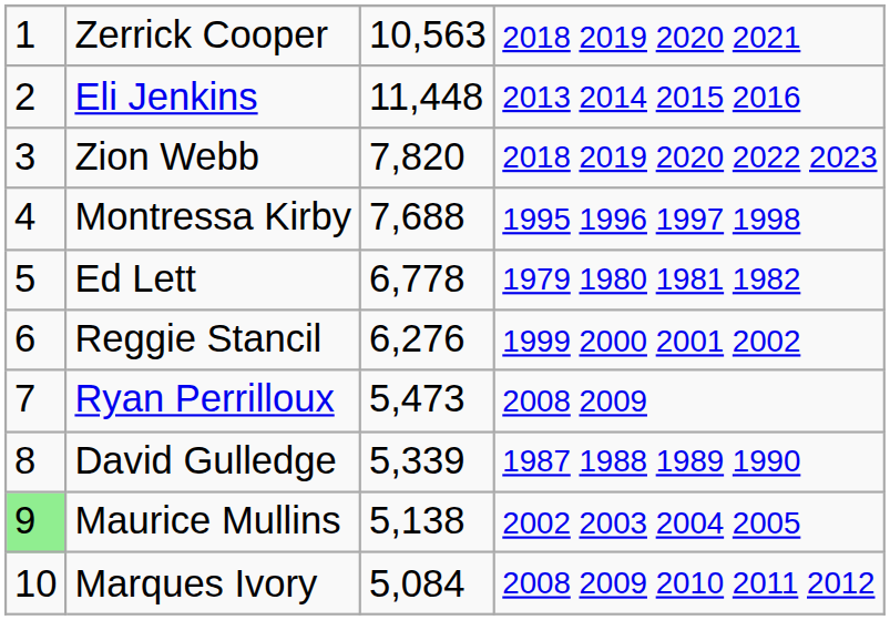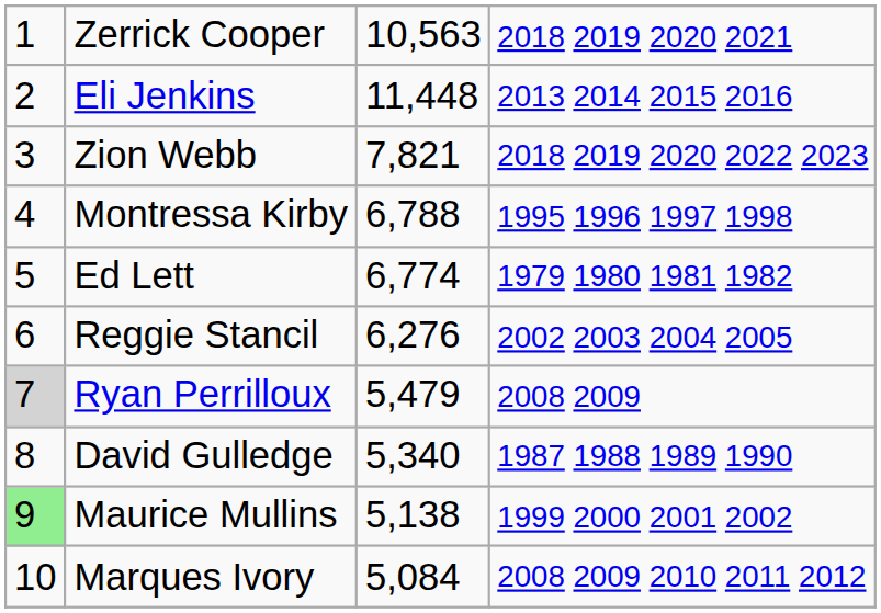 <table class="wikitable">
 <tr>
 </tr>
 <tr>
 <td>1</td>
 <td>Zerrick Cooper</td>
 <td><abbr>10,563</abbr></td>
 <td style="font-size:80%;"><a href='#'>2018</a> <a href='#'>2019</a> <a href='#'>2020</a> <a href='#'>2021</a></td>
 </tr>
 <tr>
 <td>2</td>
 <td><a href='#'>Eli Jenkins</a></td>
 <td><abbr>11,448</abbr></td>
 <td style="font-size:80%;"><a href='#'>2013</a> <a href='#'>2014</a> <a href='#'>2015</a> <a href='#'>2016</a></td>
 </tr>
 <tr>
 <td>3</td>
 <td>Zion Webb</td>
-<td><abbr>7,820</abbr></td>
+<td><abbr>7,821</abbr></td>
 <td style="font-size:80%;"><a href='#'>2018</a> <a href='#'>2019</a> <a href='#'>2020</a> <a href='#'>2022</a> <a href='#'>2023</a></td>
 </tr>
 <tr>
 <td>4</td>
 <td>Montressa Kirby</td>
-<td><abbr>7,688</abbr></td>
+<td><abbr>6,788</abbr></td>
 <td style="font-size:80%;"><a href='#'>1995</a> <a href='#'>1996</a> <a href='#'>1997</a> <a href='#'>1998</a></td>
 </tr>
 <tr>
 <td>5</td>
 <td>Ed Lett</td>
-<td><abbr>6,778</abbr></td>
+<td><abbr>6,774</abbr></td>
 <td style="font-size:80%;"><a href='#'>1979</a> <a href='#'>1980</a> <a href='#'>1981</a> <a href='#'>1982</a></td>
 </tr>
 <tr>
 <td>6</td>
 <td>Reggie Stancil</td>
 <td><abbr>6,276</abbr></td>
-<td style="font-size:80%;"><a href='#'>1999</a> <a href='#'>2000</a> <a href='#'>2001</a> <a href='#'>2002</a></td>
+<td style="font-size:80%;"><a href='#'>2002</a> <a href='#'>2003</a> <a href='#'>2004</a> <a href='#'>2005</a></td>
 </tr>
 <tr>
-<td>7</td>
+<td style="background: lightgrey;">7</td>
 <td><a href='#'>Ryan Perrilloux</a></td>
-<td><abbr>5,473</abbr></td>
+<td><abbr>5,479</abbr></td>
 <td style="font-size:80%;"><a href='#'>2008</a> <a href='#'>2009</a></td>
 </tr>
 <tr>
 <td>8</td>
 <td>David Gulledge</td>
-<td><abbr>5,339</abbr></td>
+<td><abbr>5,340</abbr></td>
 <td style="font-size:80%;"><a href='#'>1987</a> <a href='#'>1988</a> <a href='#'>1989</a> <a href='#'>1990</a></td>
 </tr>
 <tr>
 <td style="background: lightgreen;">9</td>
 <td>Maurice Mullins</td>
 <td><abbr>5,138</abbr></td>
-<td style="font-size:80%;"><a href='#'>2002</a> <a href='#'>2003</a> <a href='#'>2004</a> <a href='#'>2005</a></td>
+<td style="font-size:80%;"><a href='#'>1999</a> <a href='#'>2000</a> <a href='#'>2001</a> <a href='#'>2002</a></td>
 </tr>
 <tr>
 <td>10</td>
 <td>Marques Ivory</td>
 <td><abbr>5,084</abbr></td>
 <td style="font-size:80%;"><a href='#'>2008</a> <a href='#'>2009</a> <a href='#'>2010</a> <a href='#'>2011</a> <a href='#'>2012</a></td>
 </tr>
 </table>
